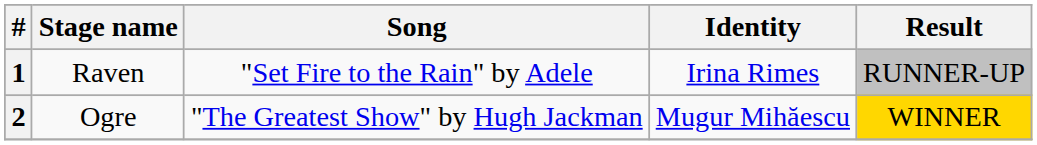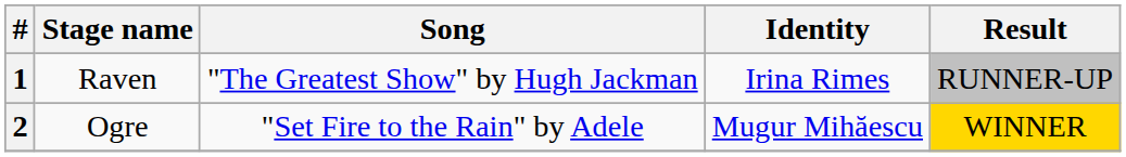 <table class="wikitable plainrowheaders" style="text-align: center;">
 <tr>
 <th>#</th>
 <th>Stage name</th>
 <th>Song</th>
 <th>Identity</th>
 <th>Result</th>
 </tr>
 <tr>
 <th>1</th>
 <td>Raven</td>
-<td>"<a href='#'>Set Fire to the Rain</a>" by <a href='#'>Adele</a></td>
+<td>"<a href='#'>The Greatest Show</a>" by <a href='#'>Hugh Jackman</a></td>
 <td><a href='#'>Irina Rimes</a></td>
 <td bgcolor=silver>RUNNER-UP</td>
 </tr>
 <tr>
 <th>2</th>
 <td>Ogre</td>
-<td>"<a href='#'>The Greatest Show</a>" by <a href='#'>Hugh Jackman</a></td>
+<td>"<a href='#'>Set Fire to the Rain</a>" by <a href='#'>Adele</a></td>
 <td><a href='#'>Mugur Mihăescu</a></td>
 <td bgcolor=gold>WINNER</td>
 </tr>
 <tr>
 </tr>
 </table>
